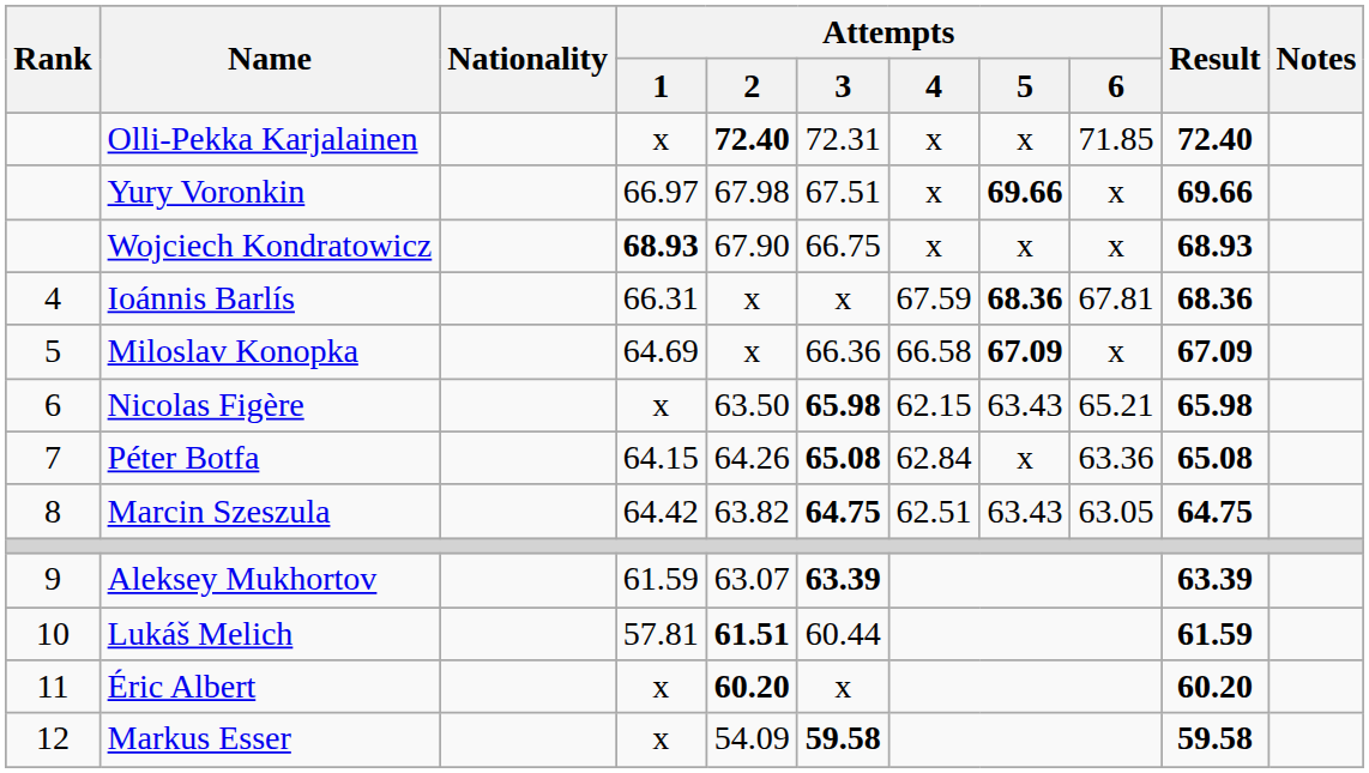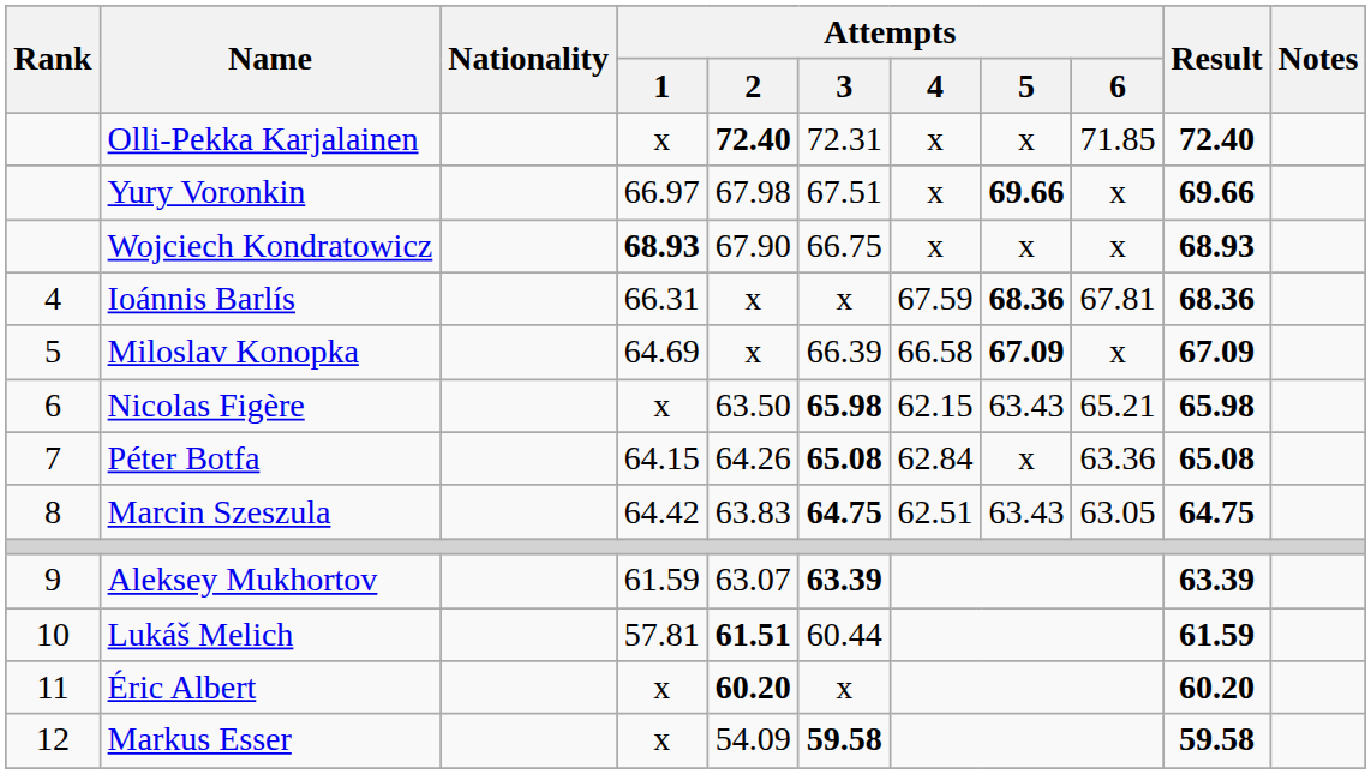 <table class="wikitable sortable" style="text-align:center">
 <tr>
 <th rowspan=2>Rank</th>
 <th rowspan=2>Name</th>
 <th rowspan=2>Nationality</th>
 <th colspan=6>Attempts</th>
 <th rowspan=2>Result</th>
 <th rowspan=2>Notes</th>
 </tr>
 <tr>
 <th>1</th>
 <th>2</th>
 <th>3</th>
 <th>4</th>
 <th>5</th>
 <th>6</th>
 </tr>
 <tr>
 <td></td>
 <td align=left><a href='#'>Olli-Pekka Karjalainen</a></td>
 <td align=left></td>
 <td>x</td>
 <td><strong>72.40</strong></td>
 <td>72.31</td>
 <td>x</td>
 <td>x</td>
 <td>71.85</td>
 <td><strong>72.40</strong></td>
 <td></td>
 </tr>
 <tr>
 <td></td>
 <td align=left><a href='#'>Yury Voronkin</a></td>
 <td align=left></td>
 <td>66.97</td>
 <td>67.98</td>
 <td>67.51</td>
 <td>x</td>
 <td><strong>69.66</strong></td>
 <td>x</td>
 <td><strong>69.66</strong></td>
 <td></td>
 </tr>
 <tr>
 <td></td>
 <td align=left><a href='#'>Wojciech Kondratowicz</a></td>
 <td align=left></td>
 <td><strong>68.93</strong></td>
 <td>67.90</td>
 <td>66.75</td>
 <td>x</td>
 <td>x</td>
 <td>x</td>
 <td><strong>68.93</strong></td>
 <td></td>
 </tr>
 <tr>
 <td>4</td>
 <td align=left><a href='#'>Ioánnis Barlís</a></td>
 <td align=left></td>
 <td>66.31</td>
 <td>x</td>
 <td>x</td>
 <td>67.59</td>
 <td><strong>68.36</strong></td>
 <td>67.81</td>
 <td><strong>68.36</strong></td>
 <td></td>
 </tr>
 <tr>
 <td>5</td>
 <td align=left><a href='#'>Miloslav Konopka</a></td>
 <td align=left></td>
 <td>64.69</td>
 <td>x</td>
-<td>66.36</td>
+<td>66.39</td>
 <td>66.58</td>
 <td><strong>67.09</strong></td>
 <td>x</td>
 <td><strong>67.09</strong></td>
 <td></td>
 </tr>
 <tr>
 <td>6</td>
 <td align=left><a href='#'>Nicolas Figère</a></td>
 <td align=left></td>
 <td>x</td>
 <td>63.50</td>
 <td><strong>65.98</strong></td>
 <td>62.15</td>
 <td>63.43</td>
 <td>65.21</td>
 <td><strong>65.98</strong></td>
 <td></td>
 </tr>
 <tr>
 <td>7</td>
 <td align=left><a href='#'>Péter Botfa</a></td>
 <td align=left></td>
 <td>64.15</td>
 <td>64.26</td>
 <td><strong>65.08</strong></td>
 <td>62.84</td>
 <td>x</td>
 <td>63.36</td>
 <td><strong>65.08</strong></td>
 <td></td>
 </tr>
 <tr>
 <td>8</td>
 <td align=left><a href='#'>Marcin Szeszula</a></td>
 <td align=left></td>
 <td>64.42</td>
-<td>63.82</td>
+<td>63.83</td>
 <td><strong>64.75</strong></td>
 <td>62.51</td>
 <td>63.43</td>
 <td>63.05</td>
 <td><strong>64.75</strong></td>
 <td></td>
 </tr>
 <tr>
 <td colspan=11 bgcolor=lightgray></td>
 </tr>
 <tr>
 <td>9</td>
 <td align=left><a href='#'>Aleksey Mukhortov</a></td>
 <td align=left></td>
 <td>61.59</td>
 <td>63.07</td>
 <td><strong>63.39</strong></td>
 <td colspan=3></td>
 <td><strong>63.39</strong></td>
 <td></td>
 </tr>
 <tr>
 <td>10</td>
 <td align=left><a href='#'>Lukáš Melich</a></td>
 <td align=left></td>
 <td>57.81</td>
 <td><strong>61.51</strong></td>
 <td>60.44</td>
 <td colspan=3></td>
 <td><strong>61.59</strong></td>
 <td></td>
 </tr>
 <tr>
 <td>11</td>
 <td align=left><a href='#'>Éric Albert</a></td>
 <td align=left></td>
 <td>x</td>
 <td><strong>60.20</strong></td>
 <td>x</td>
 <td colspan=3></td>
 <td><strong>60.20</strong></td>
 <td></td>
 </tr>
 <tr>
 <td>12</td>
 <td align=left><a href='#'>Markus Esser</a></td>
 <td align=left></td>
 <td>x</td>
 <td>54.09</td>
 <td><strong>59.58</strong></td>
 <td colspan=3></td>
 <td><strong>59.58</strong></td>
 <td></td>
 </tr>
 </table>
